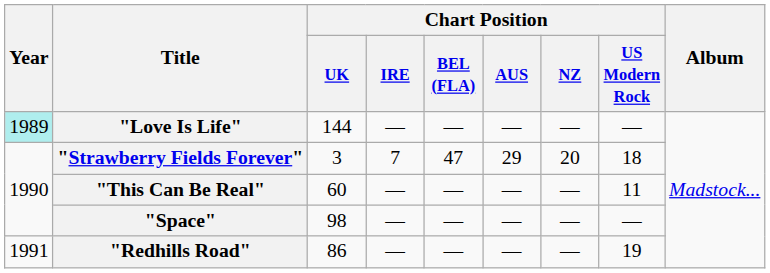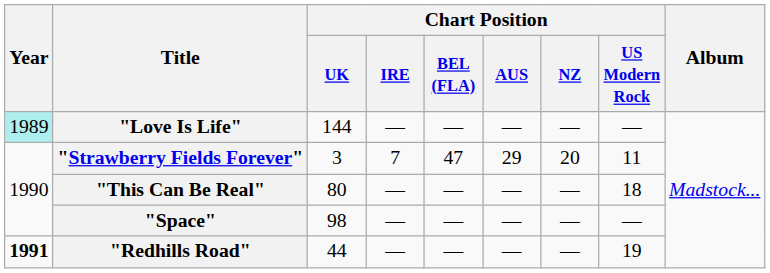 <table class="wikitable plainrowheaders" style="text-align:center;" border="1">
 <tr>
 <th rowspan="2">Year</th>
 <th rowspan="2">Title</th>
 <th colspan="6">Chart Position</th>
 <th rowspan="2">Album</th>
 </tr>
 <tr>
 <th width="40"><small><a href='#'>UK</a></small></th>
 <th width="40"><small><a href='#'>IRE</a></small></th>
 <th width="40"><small><a href='#'>BEL<br>(FLA)</a></small></th>
 <th width="40"><small><a href='#'>AUS</a></small></th>
 <th width="40"><small><a href='#'>NZ</a></small></th>
 <th width="40"><small><a href='#'>US Modern Rock</a></small></th>
 </tr>
 <tr>
 <td style="background: paleturquoise;">1989</td>
 <th scope="row">"Love Is Life"</th>
 <td>144</td>
 <td>—</td>
 <td>—</td>
 <td>—</td>
 <td>—</td>
 <td>—</td>
 <td rowspan="5"><em><a href='#'>Madstock...</a></em></td>
 </tr>
 <tr>
 <td rowspan="3">1990</td>
 <th scope="row">"<a href='#'>Strawberry Fields Forever</a>"</th>
 <td>3</td>
 <td>7</td>
 <td>47</td>
 <td>29</td>
 <td>20</td>
-<td>18</td>
+<td>11</td>
 </tr>
 <tr>
 <th scope="row">"This Can Be Real"</th>
-<td>60</td>
+<td>80</td>
 <td>—</td>
 <td>—</td>
 <td>—</td>
 <td>—</td>
-<td>11</td>
+<td>18</td>
 </tr>
 <tr>
 <th scope="row">"Space"</th>
 <td>98</td>
 <td>—</td>
 <td>—</td>
 <td>—</td>
 <td>—</td>
 <td>—</td>
 </tr>
 <tr>
-<td>1991</td>
+<td><strong>1991</strong></td>
 <th scope="row">"Redhills Road"</th>
-<td>86</td>
+<td>44</td>
 <td>—</td>
 <td>—</td>
 <td>—</td>
 <td>—</td>
 <td>19</td>
 </tr>
 </table>
